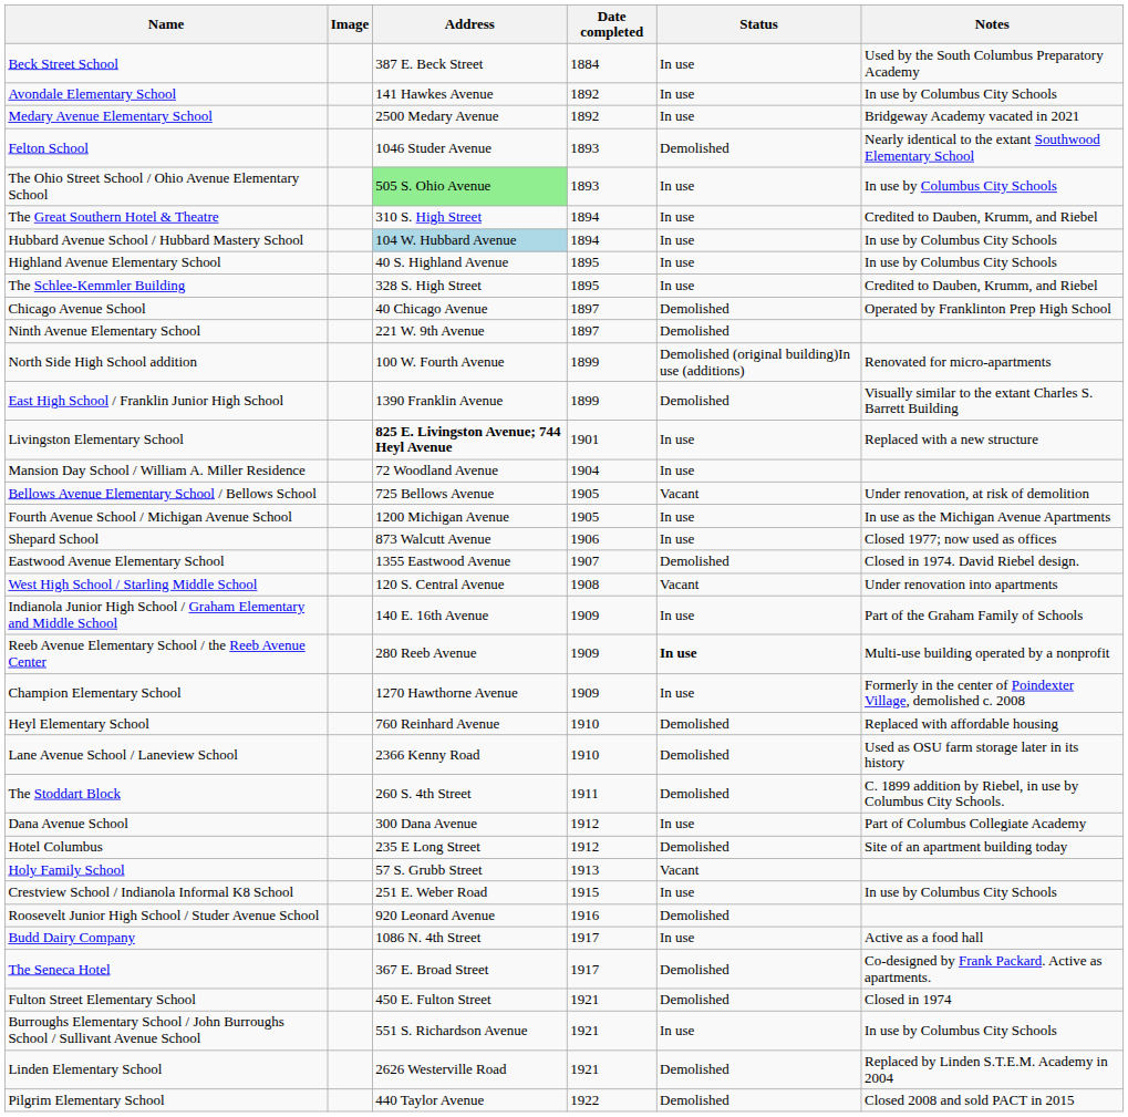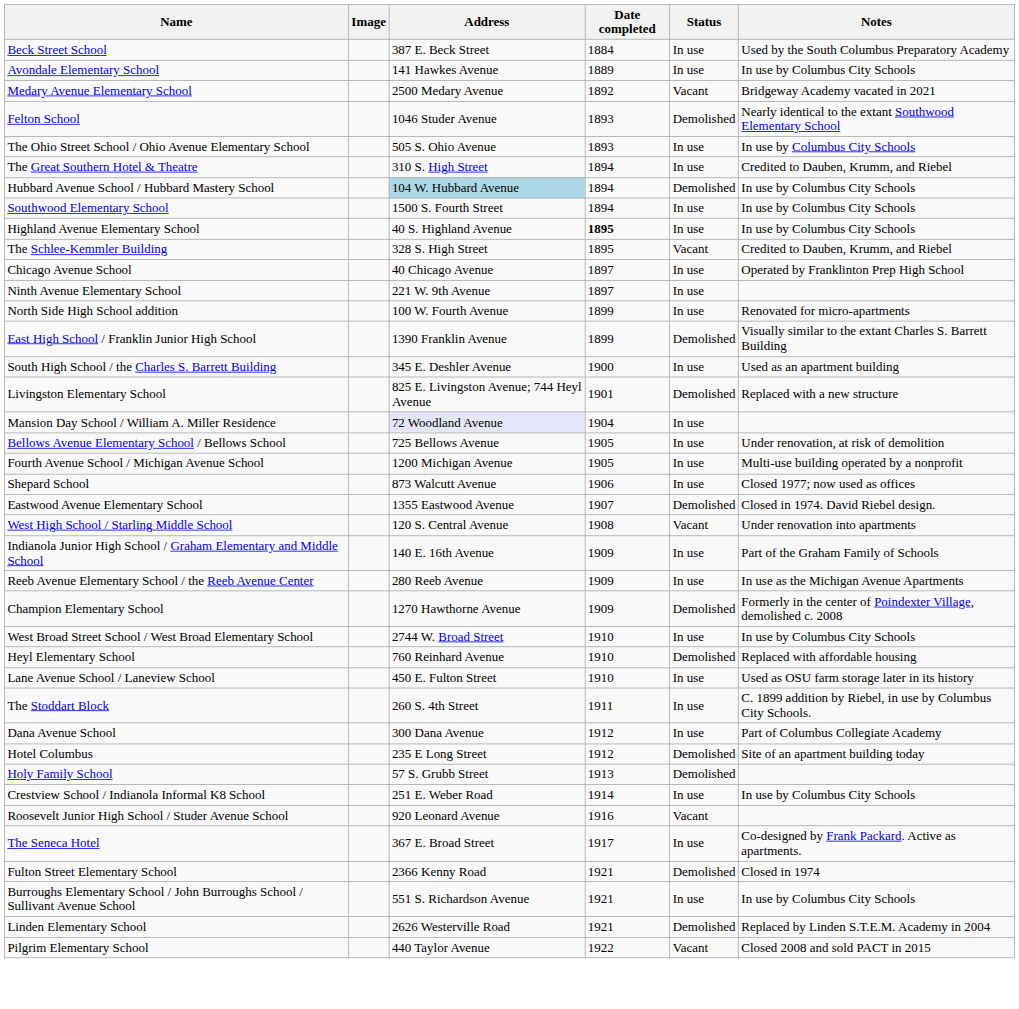 <table class="wikitable sortable">
 <tr>
 <th>Name</th>
 <th>Image</th>
 <th>Address</th>
 <th>Date completed</th>
 <th>Status</th>
 <th>Notes</th>
 </tr>
 <tr>
 <td><a href='#'>Beck Street School</a></td>
 <td></td>
 <td>387 E. Beck Street</td>
 <td>1884</td>
 <td>In use</td>
 <td>Used by the South Columbus Preparatory Academy</td>
 </tr>
 <tr>
 <td><a href='#'>Avondale Elementary School</a></td>
 <td></td>
 <td>141 Hawkes Avenue</td>
-<td>1892</td>
+<td>1889</td>
 <td>In use</td>
 <td>In use by Columbus City Schools</td>
 </tr>
 <tr>
 <td><a href='#'>Medary Avenue Elementary School</a></td>
 <td></td>
 <td>2500 Medary Avenue</td>
 <td>1892</td>
-<td>In use</td>
+<td>Vacant</td>
 <td>Bridgeway Academy vacated in 2021</td>
 </tr>
 <tr>
 <td><a href='#'>Felton School</a></td>
 <td></td>
 <td>1046 Studer Avenue</td>
 <td>1893</td>
 <td>Demolished</td>
 <td>Nearly identical to the extant <a href='#'>Southwood Elementary School</a></td>
 </tr>
 <tr>
 <td>The Ohio Street School / Ohio Avenue Elementary School</td>
 <td></td>
-<td style="background: lightgreen;">505 S. Ohio Avenue</td>
+<td>505 S. Ohio Avenue</td>
 <td>1893</td>
 <td>In use</td>
 <td>In use by <a href='#'>Columbus City Schools</a></td>
 </tr>
 <tr>
 <td>The <a href='#'>Great Southern Hotel & Theatre</a></td>
 <td></td>
 <td>310 S. <a href='#'>High Street</a></td>
 <td>1894</td>
 <td>In use</td>
 <td>Credited to Dauben, Krumm, and Riebel</td>
 </tr>
 <tr>
 <td>Hubbard Avenue School / Hubbard Mastery School</td>
 <td></td>
 <td style="background: lightblue;">104 W. Hubbard Avenue</td>
 <td>1894</td>
+<td>Demolished</td>
+<td>In use by Columbus City Schools</td>
+</tr>
+<tr>
+<td><a href='#'>Southwood Elementary School</a></td>
+<td></td>
+<td>1500 S. Fourth Street</td>
+<td>1894</td>
 <td>In use</td>
 <td>In use by Columbus City Schools</td>
 </tr>
 <tr>
 <td>Highland Avenue Elementary School</td>
 <td></td>
 <td>40 S. Highland Avenue</td>
-<td>1895</td>
+<td><strong>1895</strong></td>
 <td>In use</td>
 <td>In use by Columbus City Schools</td>
 </tr>
 <tr>
 <td>The <a href='#'>Schlee-Kemmler Building</a></td>
 <td></td>
 <td>328 S. High Street</td>
 <td>1895</td>
-<td>In use</td>
+<td>Vacant</td>
 <td>Credited to Dauben, Krumm, and Riebel</td>
 </tr>
 <tr>
 <td>Chicago Avenue School</td>
 <td></td>
 <td>40 Chicago Avenue</td>
 <td>1897</td>
-<td>Demolished</td>
+<td>In use</td>
 <td>Operated by Franklinton Prep High School</td>
 </tr>
 <tr>
 <td>Ninth Avenue Elementary School</td>
 <td></td>
 <td>221 W. 9th Avenue</td>
 <td>1897</td>
-<td>Demolished</td>
+<td>In use</td>
 <td></td>
 </tr>
 <tr>
 <td>North Side High School addition</td>
 <td></td>
 <td>100 W. Fourth Avenue</td>
 <td>1899</td>
-<td>Demolished (original building)In use (additions)</td>
+<td>In use</td>
 <td>Renovated for micro-apartments</td>
 </tr>
 <tr>
 <td><a href='#'>East High School</a> / Franklin Junior High School</td>
 <td></td>
 <td>1390 Franklin Avenue</td>
 <td>1899</td>
 <td>Demolished</td>
 <td>Visually similar to the extant Charles S. Barrett Building</td>
 </tr>
 <tr>
+<td>South High School / the <a href='#'>Charles S. Barrett Building</a></td>
+<td></td>
+<td>345 E. Deshler Avenue</td>
+<td>1900</td>
+<td>In use</td>
+<td>Used as an apartment building</td>
+</tr>
+<tr>
 <td>Livingston Elementary School</td>
 <td></td>
-<td><strong>825 E. Livingston Avenue; 744 Heyl Avenue</strong></td>
+<td>825 E. Livingston Avenue; 744 Heyl Avenue</td>
 <td>1901</td>
-<td>In use</td>
+<td>Demolished</td>
 <td>Replaced with a new structure</td>
 </tr>
 <tr>
 <td>Mansion Day School / William A. Miller Residence</td>
 <td></td>
-<td>72 Woodland Avenue</td>
+<td style="background: lavender;">72 Woodland Avenue</td>
 <td>1904</td>
 <td>In use</td>
 <td></td>
 </tr>
 <tr>
 <td><a href='#'>Bellows Avenue Elementary School</a> / Bellows School</td>
 <td></td>
 <td>725 Bellows Avenue</td>
 <td>1905</td>
-<td>Vacant</td>
+<td>In use</td>
 <td>Under renovation, at risk of demolition</td>
 </tr>
 <tr>
 <td>Fourth Avenue School / Michigan Avenue School</td>
 <td></td>
 <td>1200 Michigan Avenue</td>
 <td>1905</td>
 <td>In use</td>
-<td>In use as the Michigan Avenue Apartments</td>
+<td>Multi-use building operated by a nonprofit</td>
 </tr>
 <tr>
 <td>Shepard School</td>
 <td></td>
 <td>873 Walcutt Avenue</td>
 <td>1906</td>
 <td>In use</td>
 <td>Closed 1977; now used as offices</td>
 </tr>
 <tr>
 <td>Eastwood Avenue Elementary School</td>
 <td></td>
 <td>1355 Eastwood Avenue</td>
 <td>1907</td>
 <td>Demolished</td>
 <td>Closed in 1974. David Riebel design.</td>
 </tr>
 <tr>
 <td><a href='#'>West High School / Starling Middle School</a></td>
 <td></td>
 <td>120 S. Central Avenue</td>
 <td>1908</td>
 <td>Vacant</td>
 <td>Under renovation into apartments</td>
 </tr>
 <tr>
 <td>Indianola Junior High School / <a href='#'>Graham Elementary and Middle School</a></td>
 <td></td>
 <td>140 E. 16th Avenue</td>
 <td>1909</td>
 <td>In use</td>
 <td>Part of the Graham Family of Schools</td>
 </tr>
 <tr>
 <td>Reeb Avenue Elementary School / the <a href='#'>Reeb Avenue Center</a></td>
 <td></td>
 <td>280 Reeb Avenue</td>
 <td>1909</td>
-<td><strong>In use</strong></td>
-<td>Multi-use building operated by a nonprofit</td>
+<td>In use</td>
+<td>In use as the Michigan Avenue Apartments</td>
 </tr>
 <tr>
 <td>Champion Elementary School</td>
 <td></td>
 <td>1270 Hawthorne Avenue</td>
 <td>1909</td>
+<td>Demolished</td>
+<td>Formerly in the center of <a href='#'>Poindexter Village</a>, demolished c. 2008</td>
+</tr>
+<tr>
+<td>West Broad Street School / West Broad Elementary School</td>
+<td></td>
+<td>2744 W. <a href='#'>Broad Street</a></td>
+<td>1910</td>
 <td>In use</td>
-<td>Formerly in the center of <a href='#'>Poindexter Village</a>, demolished c. 2008</td>
+<td>In use by Columbus City Schools</td>
 </tr>
 <tr>
 <td>Heyl Elementary School</td>
 <td></td>
 <td>760 Reinhard Avenue</td>
 <td>1910</td>
 <td>Demolished</td>
 <td>Replaced with affordable housing</td>
 </tr>
 <tr>
 <td>Lane Avenue School / Laneview School</td>
 <td></td>
-<td>2366 Kenny Road</td>
+<td>450 E. Fulton Street</td>
 <td>1910</td>
-<td>Demolished</td>
+<td>In use</td>
 <td>Used as OSU farm storage later in its history</td>
 </tr>
 <tr>
 <td>The <a href='#'>Stoddart Block</a></td>
 <td></td>
 <td>260 S. 4th Street</td>
 <td>1911</td>
-<td>Demolished</td>
+<td>In use</td>
 <td>C. 1899 addition by Riebel, in use by Columbus City Schools.</td>
 </tr>
 <tr>
 <td>Dana Avenue School</td>
 <td></td>
 <td>300 Dana Avenue</td>
 <td>1912</td>
 <td>In use</td>
 <td>Part of Columbus Collegiate Academy</td>
 </tr>
 <tr>
 <td>Hotel Columbus</td>
 <td></td>
 <td>235 E Long Street</td>
 <td>1912</td>
 <td>Demolished</td>
 <td>Site of an apartment building today</td>
 </tr>
 <tr>
 <td><a href='#'>Holy Family School</a></td>
 <td></td>
 <td>57 S. Grubb Street</td>
 <td>1913</td>
-<td>Vacant</td>
+<td>Demolished</td>
 <td></td>
 </tr>
 <tr>
 <td>Crestview School / Indianola Informal K8 School</td>
 <td></td>
 <td>251 E. Weber Road</td>
-<td>1915</td>
+<td>1914</td>
 <td>In use</td>
 <td>In use by Columbus City Schools</td>
 </tr>
 <tr>
 <td>Roosevelt Junior High School / Studer Avenue School</td>
 <td></td>
 <td>920 Leonard Avenue</td>
 <td>1916</td>
-<td>Demolished</td>
+<td>Vacant</td>
 <td></td>
-</tr>
-<tr>
-<td><a href='#'>Budd Dairy Company</a></td>
-<td></td>
-<td>1086 N. 4th Street</td>
-<td>1917</td>
-<td>In use</td>
-<td>Active as a food hall</td>
 </tr>
 <tr>
 <td><a href='#'>The Seneca Hotel</a></td>
 <td></td>
 <td>367 E. Broad Street</td>
 <td>1917</td>
-<td>Demolished</td>
+<td>In use</td>
 <td>Co-designed by <a href='#'>Frank Packard</a>. Active as apartments.</td>
 </tr>
 <tr>
 <td>Fulton Street Elementary School</td>
 <td></td>
-<td>450 E. Fulton Street</td>
+<td>2366 Kenny Road</td>
 <td>1921</td>
 <td>Demolished</td>
 <td>Closed in 1974</td>
 </tr>
 <tr>
 <td>Burroughs Elementary School / John Burroughs School / Sullivant Avenue School</td>
 <td></td>
 <td>551 S. Richardson Avenue</td>
 <td>1921</td>
 <td>In use</td>
 <td>In use by Columbus City Schools</td>
 </tr>
 <tr>
 <td>Linden Elementary School</td>
 <td style="text-align: center;"></td>
 <td>2626 Westerville Road</td>
 <td>1921</td>
 <td>Demolished</td>
 <td>Replaced by Linden S.T.E.M. Academy in 2004</td>
 </tr>
 <tr>
 <td>Pilgrim Elementary School</td>
 <td></td>
 <td>440 Taylor Avenue</td>
 <td>1922</td>
-<td>Demolished</td>
+<td>Vacant</td>
 <td>Closed 2008 and sold PACT in 2015</td>
 </tr>
 </table>
